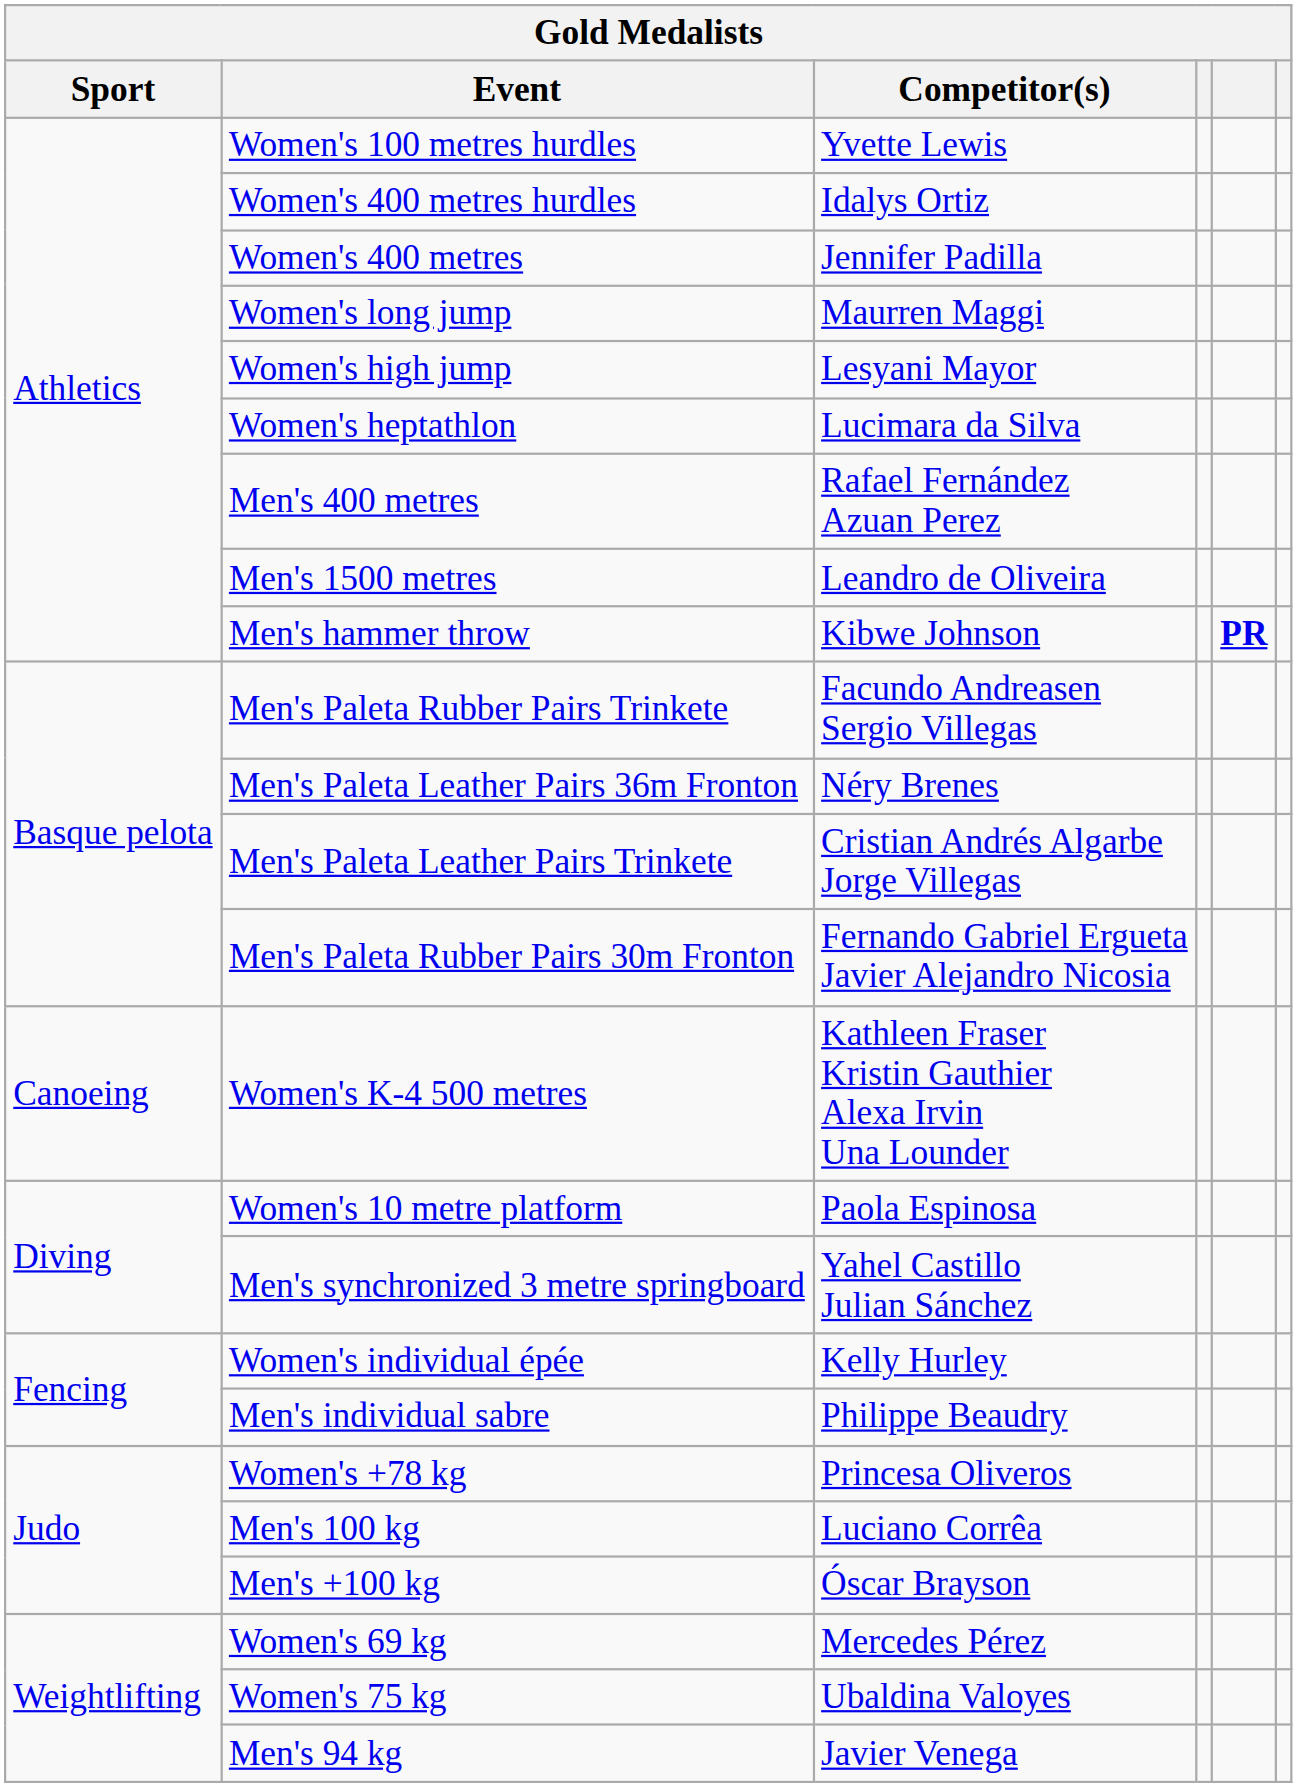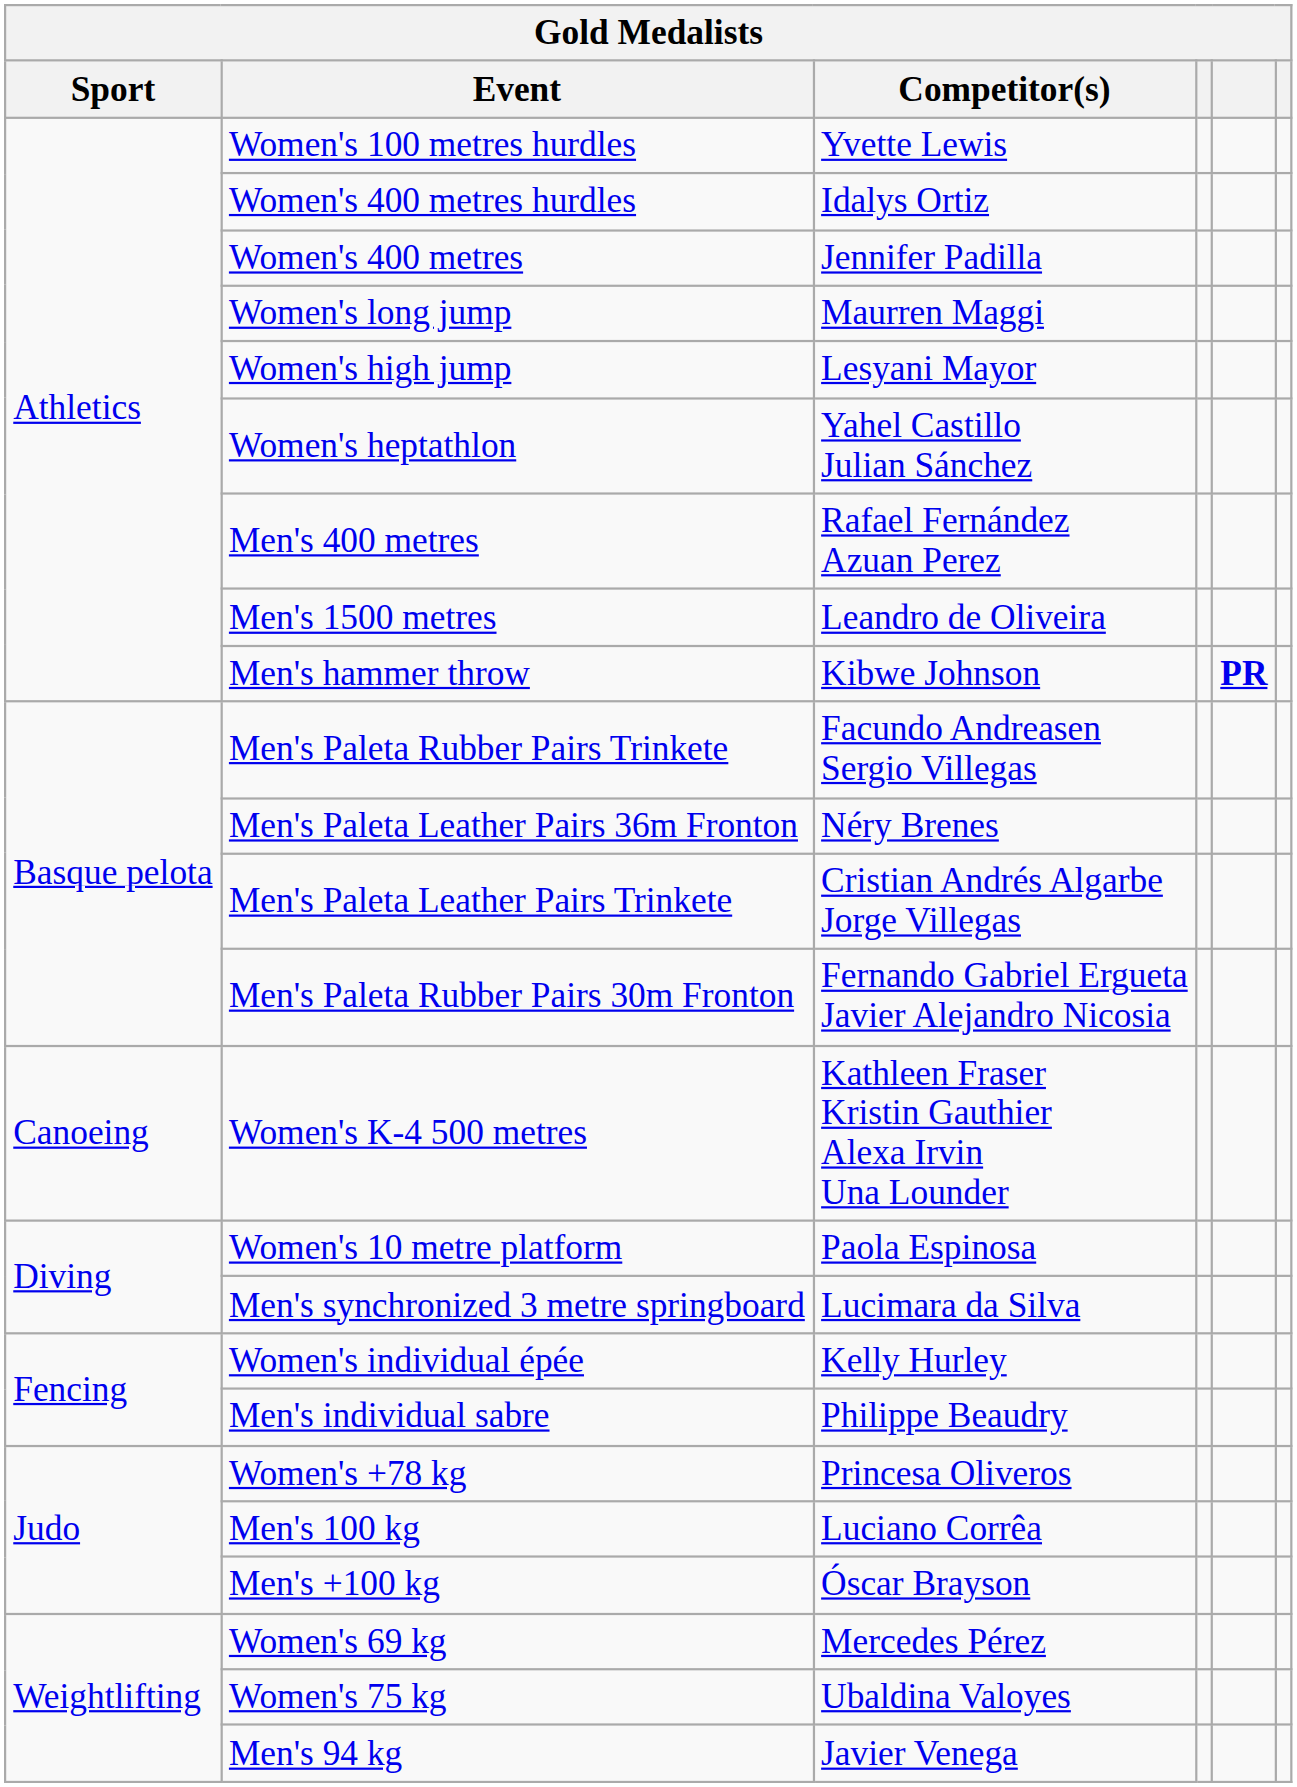 <table class="wikitable">
 <tr>
 <th colspan="14">Gold Medalists</th>
 </tr>
 <tr>
 <th>Sport</th>
 <th>Event</th>
 <th>Competitor(s)</th>
 <th></th>
 <th></th>
 <th></th>
 </tr>
 <tr>
 <td rowspan="9"><a href='#'>Athletics</a></td>
 <td><a href='#'>Women's 100 metres hurdles</a></td>
 <td><a href='#'>Yvette Lewis</a></td>
 <td></td>
 <td></td>
 <td></td>
 </tr>
 <tr>
 <td><a href='#'>Women's 400 metres hurdles</a></td>
 <td><a href='#'>Idalys Ortiz</a></td>
 <td></td>
 <td></td>
 <td></td>
 </tr>
 <tr>
 <td><a href='#'>Women's 400 metres</a></td>
 <td><a href='#'>Jennifer Padilla</a></td>
 <td></td>
 <td></td>
 <td></td>
 </tr>
 <tr>
 <td><a href='#'>Women's long jump</a></td>
 <td><a href='#'>Maurren Maggi</a></td>
 <td></td>
 <td></td>
 <td></td>
 </tr>
 <tr>
 <td><a href='#'>Women's high jump</a></td>
 <td><a href='#'>Lesyani Mayor</a></td>
 <td></td>
 <td></td>
 <td></td>
 </tr>
 <tr>
 <td><a href='#'>Women's heptathlon</a></td>
-<td><a href='#'>Lucimara da Silva</a></td>
+<td><a href='#'>Yahel Castillo</a><br><a href='#'>Julian Sánchez</a></td>
 <td></td>
 <td></td>
 <td></td>
 </tr>
 <tr>
 <td><a href='#'>Men's 400 metres</a></td>
 <td><a href='#'>Rafael Fernández</a><br><a href='#'>Azuan Perez</a></td>
 <td></td>
 <td></td>
 <td></td>
 </tr>
 <tr>
 <td><a href='#'>Men's 1500 metres</a></td>
 <td><a href='#'>Leandro de Oliveira</a></td>
 <td></td>
 <td></td>
 <td></td>
 </tr>
 <tr>
 <td><a href='#'>Men's hammer throw</a></td>
 <td><a href='#'>Kibwe Johnson</a></td>
 <td></td>
 <td><strong><a href='#'>PR</a></strong></td>
 <td></td>
 </tr>
 <tr>
 <td rowspan="4"><a href='#'>Basque pelota</a></td>
 <td><a href='#'>Men's Paleta Rubber Pairs Trinkete</a></td>
 <td><a href='#'>Facundo Andreasen</a><br><a href='#'>Sergio Villegas</a></td>
 <td></td>
 <td></td>
 <td></td>
 </tr>
 <tr>
 <td><a href='#'>Men's Paleta Leather Pairs 36m Fronton</a></td>
 <td><a href='#'>Néry Brenes</a></td>
 <td></td>
 <td></td>
 <td></td>
 </tr>
 <tr>
 <td><a href='#'>Men's Paleta Leather Pairs Trinkete</a></td>
 <td><a href='#'>Cristian Andrés Algarbe</a><br><a href='#'>Jorge Villegas</a></td>
 <td></td>
 <td></td>
 <td></td>
 </tr>
 <tr>
 <td><a href='#'>Men's Paleta Rubber Pairs 30m Fronton</a></td>
 <td><a href='#'>Fernando Gabriel Ergueta</a><br><a href='#'>Javier Alejandro Nicosia</a></td>
 <td></td>
 <td></td>
 <td></td>
 </tr>
 <tr>
 <td><a href='#'>Canoeing</a></td>
 <td><a href='#'>Women's K-4 500 metres</a></td>
 <td><a href='#'>Kathleen Fraser</a><br><a href='#'>Kristin Gauthier</a><br><a href='#'>Alexa Irvin</a><br><a href='#'>Una Lounder</a></td>
 <td></td>
 <td></td>
 <td></td>
 </tr>
 <tr>
 <td rowspan="2"><a href='#'>Diving</a></td>
 <td><a href='#'>Women's 10 metre platform</a></td>
 <td><a href='#'>Paola Espinosa</a></td>
 <td></td>
 <td></td>
 <td></td>
 </tr>
 <tr>
 <td><a href='#'>Men's synchronized 3 metre springboard</a></td>
-<td><a href='#'>Yahel Castillo</a><br><a href='#'>Julian Sánchez</a></td>
+<td><a href='#'>Lucimara da Silva</a></td>
 <td></td>
 <td></td>
 <td></td>
 </tr>
 <tr>
 <td rowspan="2"><a href='#'>Fencing</a></td>
 <td><a href='#'>Women's individual épée</a></td>
 <td><a href='#'>Kelly Hurley</a></td>
 <td></td>
 <td></td>
 <td></td>
 </tr>
 <tr>
 <td><a href='#'>Men's individual sabre</a></td>
 <td><a href='#'>Philippe Beaudry</a></td>
 <td></td>
 <td></td>
 <td></td>
 </tr>
 <tr>
 <td rowspan="3"><a href='#'>Judo</a></td>
 <td><a href='#'>Women's +78 kg</a></td>
 <td><a href='#'>Princesa Oliveros</a></td>
 <td></td>
 <td></td>
 <td></td>
 </tr>
 <tr>
 <td><a href='#'>Men's 100 kg</a></td>
 <td><a href='#'>Luciano Corrêa</a></td>
 <td></td>
 <td></td>
 <td></td>
 </tr>
 <tr>
 <td><a href='#'>Men's +100 kg</a></td>
 <td><a href='#'>Óscar Brayson</a></td>
 <td></td>
 <td></td>
 <td></td>
 </tr>
 <tr>
 <td rowspan="3"><a href='#'>Weightlifting</a></td>
 <td><a href='#'>Women's 69 kg</a></td>
 <td><a href='#'>Mercedes Pérez</a></td>
 <td></td>
 <td></td>
 <td></td>
 </tr>
 <tr>
 <td><a href='#'>Women's 75 kg</a></td>
 <td><a href='#'>Ubaldina Valoyes</a></td>
 <td></td>
 <td></td>
 <td></td>
 </tr>
 <tr>
 <td><a href='#'>Men's 94 kg</a></td>
 <td><a href='#'>Javier Venega</a></td>
 <td></td>
 <td></td>
 <td></td>
 </tr>
 </table>
